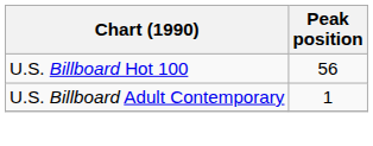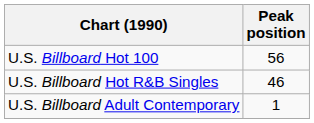 <table class="wikitable sortable">
 <tr>
 <th>Chart (1990)</th>
 <th>Peak<br>position</th>
 </tr>
 <tr>
 <td>U.S. <a href='#'><em>Billboard</em> Hot 100</a></td>
 <td align="center">56</td>
 </tr>
 <tr>
+<td>U.S. <em>Billboard</em> <a href='#'>Hot R&B Singles</a></td>
+<td align="center">46</td>
+</tr>
+<tr>
 <td>U.S. <em>Billboard</em> <a href='#'>Adult Contemporary</a></td>
 <td align="center">1</td>
 </tr>
 <tr>
 </tr>
 </table>
